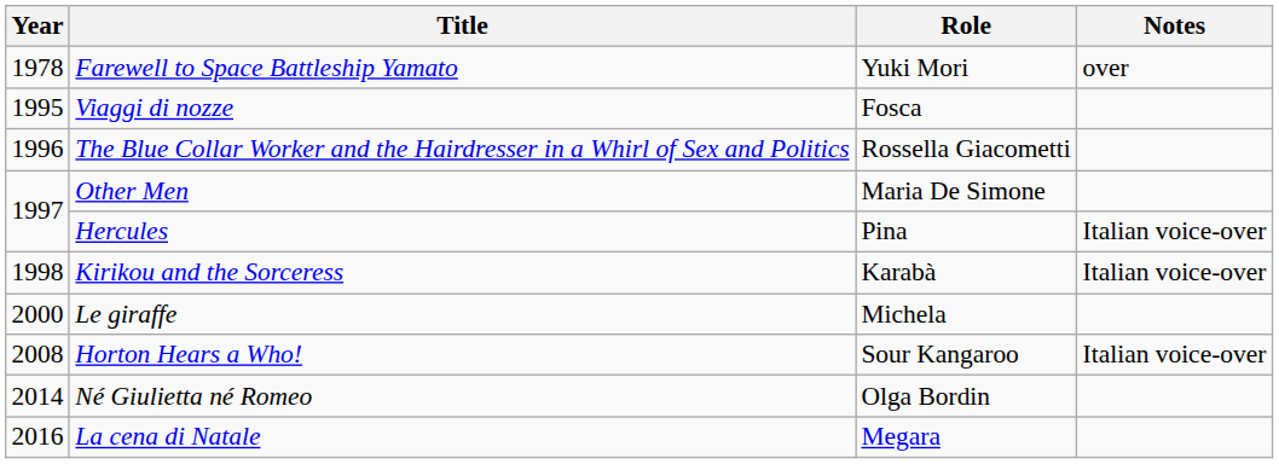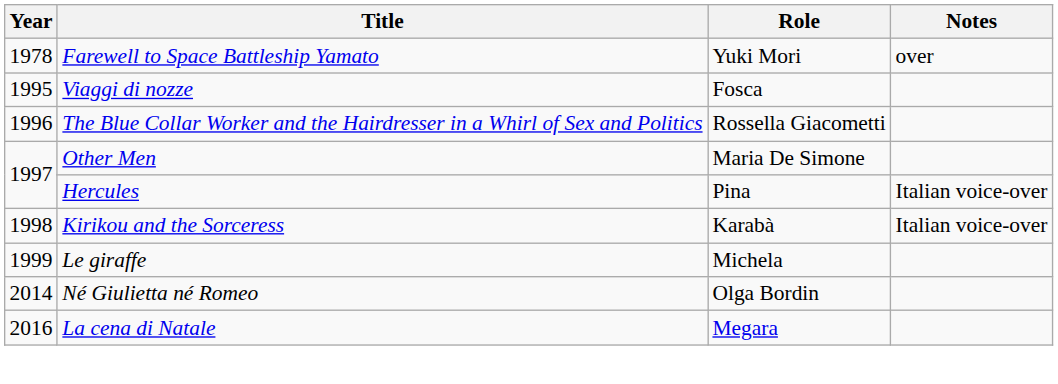 <table class="wikitable plainrowheaders sortable">
 <tr>
 <th scope="col">Year</th>
 <th scope="col">Title</th>
 <th scope="col">Role</th>
 <th scope="col" class="unsortable">Notes</th>
 </tr>
 <tr>
 <td>1978</td>
 <td><em><a href='#'>Farewell to Space Battleship Yamato</a></em></td>
 <td>Yuki Mori</td>
 <td>over</td>
 </tr>
 <tr>
 <td>1995</td>
 <td><em><a href='#'>Viaggi di nozze</a></em></td>
 <td>Fosca</td>
 <td></td>
 </tr>
 <tr>
 <td>1996</td>
 <td><em><a href='#'>The Blue Collar Worker and the Hairdresser in a Whirl of Sex and Politics</a></em></td>
 <td>Rossella Giacometti</td>
 <td></td>
 </tr>
 <tr>
 <td rowspan="2">1997</td>
 <td><em><a href='#'>Other Men</a></em></td>
 <td>Maria De Simone</td>
 <td></td>
 </tr>
 <tr>
 <td><em><a href='#'>Hercules</a></em></td>
 <td>Pina</td>
 <td>Italian voice-over</td>
 </tr>
 <tr>
 <td>1998</td>
 <td><em><a href='#'>Kirikou and the Sorceress</a></em></td>
 <td>Karabà</td>
 <td>Italian voice-over</td>
 </tr>
 <tr>
-<td>2000</td>
+<td>1999</td>
 <td><em>Le giraffe</em></td>
 <td>Michela</td>
 <td></td>
-</tr>
-<tr>
-<td>2008</td>
-<td><em><a href='#'>Horton Hears a Who!</a></em></td>
-<td>Sour Kangaroo</td>
-<td>Italian voice-over</td>
 </tr>
 <tr>
 <td>2014</td>
 <td><em>Né Giulietta né Romeo</em></td>
 <td>Olga Bordin</td>
 <td></td>
 </tr>
 <tr>
 <td>2016</td>
 <td><em><a href='#'>La cena di Natale</a></em></td>
 <td><a href='#'>Megara</a></td>
 <td></td>
 </tr>
 </table>
